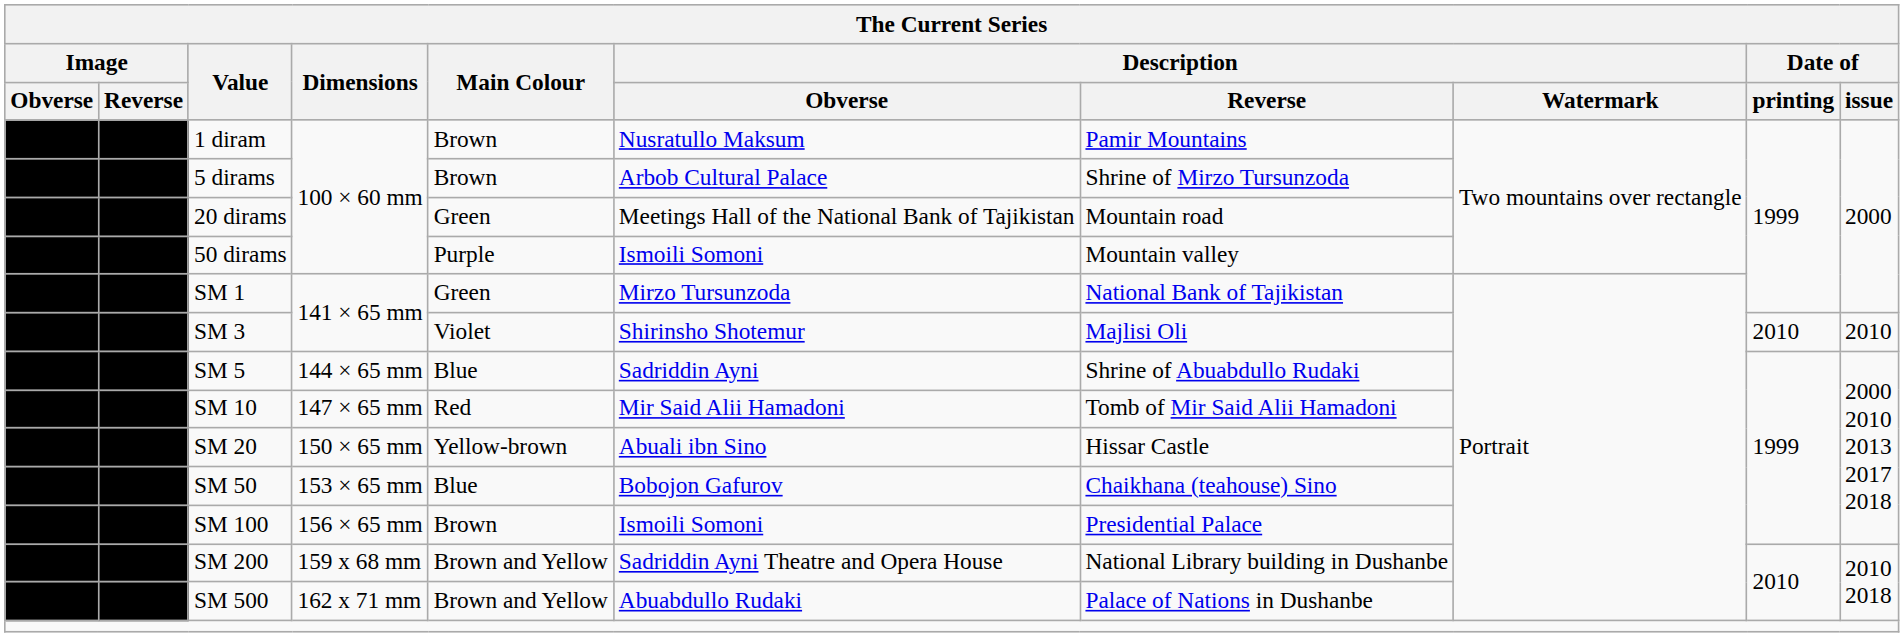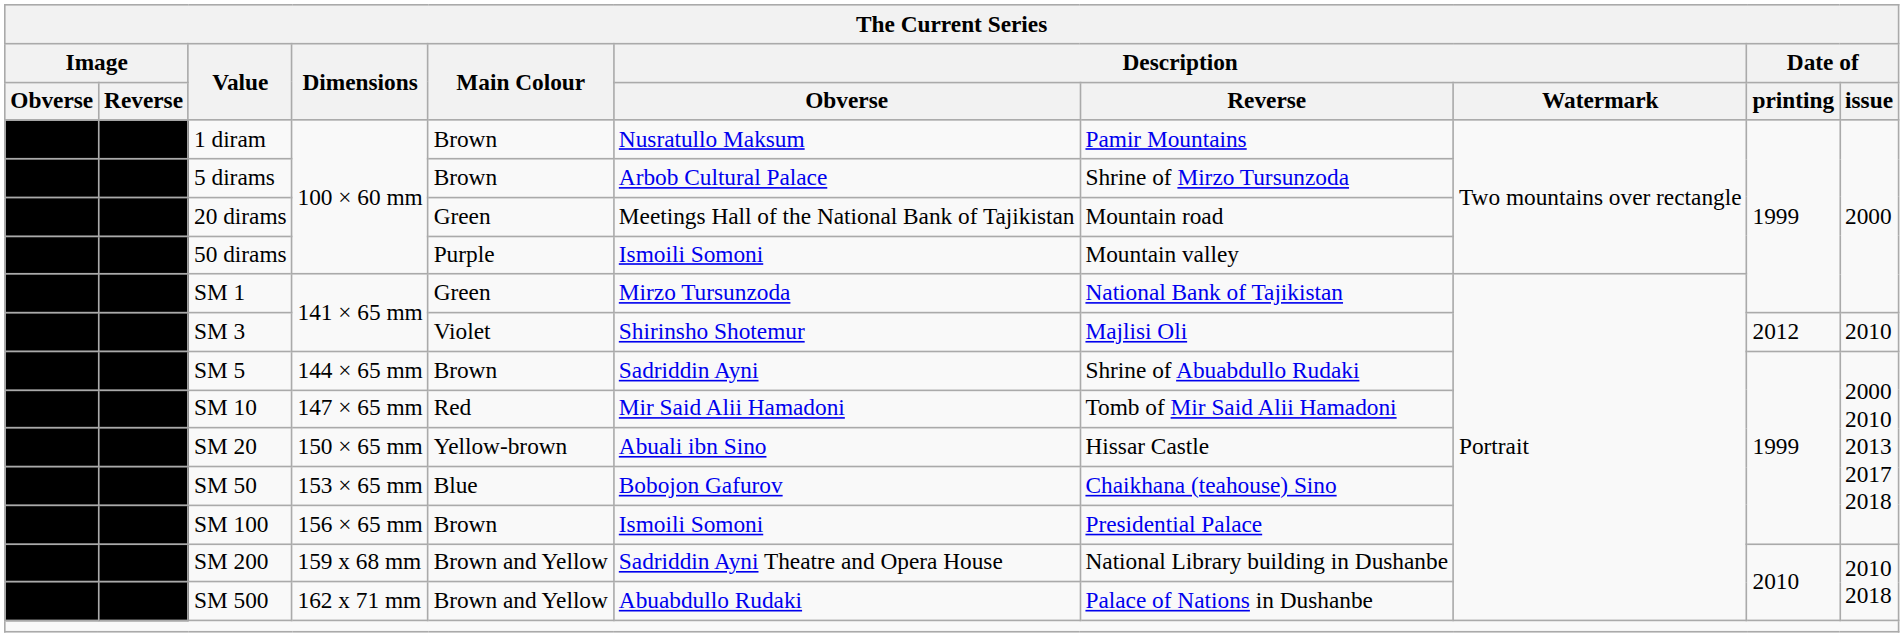 <table class="wikitable" style="font-size: 90%">
 <tr>
 <th colspan="10">The Current Series </th>
 </tr>
 <tr>
 <th colspan="2">Image</th>
 <th rowspan="2">Value</th>
 <th rowspan="2">Dimensions</th>
 <th rowspan="2">Main Colour</th>
 <th colspan="3">Description</th>
 <th colspan="2">Date of</th>
 </tr>
 <tr>
 <th>Obverse</th>
 <th>Reverse</th>
 <th>Obverse</th>
 <th>Reverse</th>
 <th>Watermark</th>
 <th>printing</th>
 <th>issue</th>
 </tr>
 <tr>
 <td align="center" bgcolor="#000000"></td>
 <td align="center" bgcolor="#000000"></td>
 <td>1 diram</td>
 <td rowspan="4">100 × 60 mm</td>
 <td>Brown</td>
 <td><a href='#'>Nusratullo Maksum</a></td>
 <td><a href='#'>Pamir Mountains</a></td>
 <td rowspan="4">Two mountains over rectangle</td>
 <td rowspan="5">1999</td>
 <td rowspan="5">2000</td>
 </tr>
 <tr>
 <td align="center" bgcolor="#000000"></td>
 <td align="center" bgcolor="#000000"></td>
 <td>5 dirams</td>
 <td>Brown</td>
 <td><a href='#'>Arbob Cultural Palace</a></td>
 <td>Shrine of <a href='#'>Mirzo Tursunzoda</a></td>
 </tr>
 <tr>
 <td align="center" bgcolor="#000000"></td>
 <td align="center" bgcolor="#000000"></td>
 <td>20 dirams</td>
 <td>Green</td>
 <td>Meetings Hall of the National Bank of Tajikistan</td>
 <td>Mountain road</td>
 </tr>
 <tr>
 <td align="center" bgcolor="#000000"></td>
 <td align="center" bgcolor="#000000"></td>
 <td>50 dirams</td>
 <td>Purple</td>
 <td><a href='#'>Ismoili Somoni</a></td>
 <td>Mountain valley</td>
 </tr>
 <tr>
 <td align="center" bgcolor="#000000"></td>
 <td align="center" bgcolor="#000000"></td>
 <td>SM 1</td>
 <td rowspan="2">141 × 65 mm</td>
 <td>Green</td>
 <td><a href='#'>Mirzo Tursunzoda</a></td>
 <td><a href='#'>National Bank of Tajikistan</a></td>
 <td rowspan="9">Portrait</td>
 </tr>
 <tr>
 <td align="center" bgcolor="#000000"></td>
 <td align="center" bgcolor="#000000"></td>
 <td>SM 3</td>
 <td>Violet</td>
 <td><a href='#'>Shirinsho Shotemur</a></td>
 <td><a href='#'>Majlisi Oli</a></td>
-<td>2010</td>
+<td>2012</td>
 <td>2010</td>
 </tr>
 <tr Фбяд>
 <td align="center" bgcolor="#000000"></td>
 <td align="center" bgcolor="#000000"></td>
 <td>SM 5</td>
 <td>144 × 65 mm</td>
-<td>Blue</td>
+<td>Brown</td>
 <td><a href='#'>Sadriddin Ayni</a></td>
 <td>Shrine of <a href='#'>Abuabdullo Rudaki</a></td>
 <td rowspan="5">1999</td>
 <td rowspan="5">2000<br>2010<br>2013<br>2017<br>2018</td>
 </tr>
 <tr>
 <td align="center" bgcolor="#000000"></td>
 <td align="center" bgcolor="#000000"></td>
 <td>SM 10</td>
 <td>147 × 65 mm</td>
 <td>Red</td>
 <td><a href='#'>Mir Said Alii Hamadoni</a></td>
 <td>Tomb of <a href='#'>Mir Said Alii Hamadoni</a></td>
 </tr>
 <tr>
 <td align="center" bgcolor="#000000"></td>
 <td align="center" bgcolor="#000000"></td>
 <td>SM 20</td>
 <td>150 × 65 mm</td>
 <td>Yellow-brown</td>
 <td><a href='#'>Abuali ibn Sino</a></td>
 <td>Hissar Castle</td>
 </tr>
 <tr>
 <td align="center" bgcolor="#000000"></td>
 <td align="center" bgcolor="#000000"></td>
 <td>SM 50</td>
 <td>153 × 65 mm</td>
 <td>Blue</td>
 <td><a href='#'>Bobojon Gafurov</a></td>
 <td><a href='#'>Chaikhana (teahouse) Sino</a></td>
 </tr>
 <tr>
 <td align="center" bgcolor="#000000"></td>
 <td align="center" bgcolor="#000000"></td>
 <td>SM 100</td>
 <td>156 × 65 mm</td>
 <td>Brown</td>
 <td><a href='#'>Ismoili Somoni</a></td>
 <td><a href='#'>Presidential Palace</a></td>
 </tr>
 <tr>
 <td align="center" bgcolor="#000000"></td>
 <td align="center" bgcolor="#000000"></td>
 <td>SM 200</td>
 <td>159 x 68 mm</td>
 <td>Brown and Yellow</td>
 <td><a href='#'>Sadriddin Ayni</a> Theatre and Opera House</td>
 <td>National Library building in Dushanbe</td>
 <td rowspan="2">2010</td>
 <td rowspan="2">2010<br>2018</td>
 </tr>
 <tr>
 <td align="center" bgcolor="#000000"></td>
 <td align="center" bgcolor="#000000"></td>
 <td>SM 500</td>
 <td>162 x 71 mm</td>
 <td>Brown and Yellow</td>
 <td><a href='#'>Abuabdullo Rudaki</a></td>
 <td><a href='#'>Palace of Nations</a> in Dushanbe</td>
 </tr>
 <tr>
 <td colspan="10"></td>
 </tr>
 </table>
